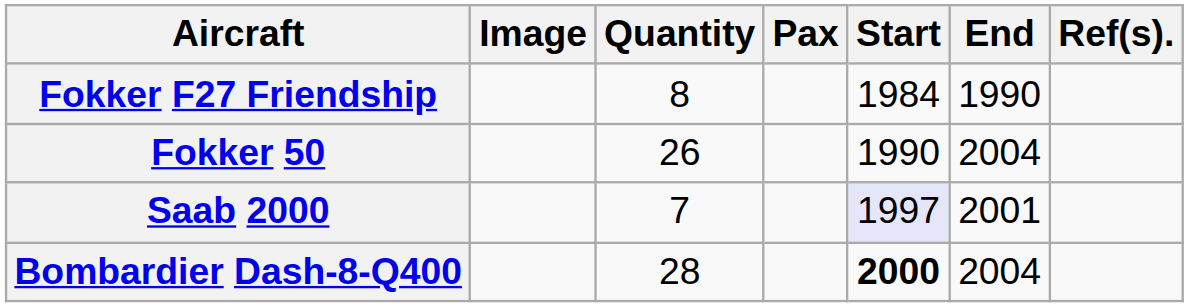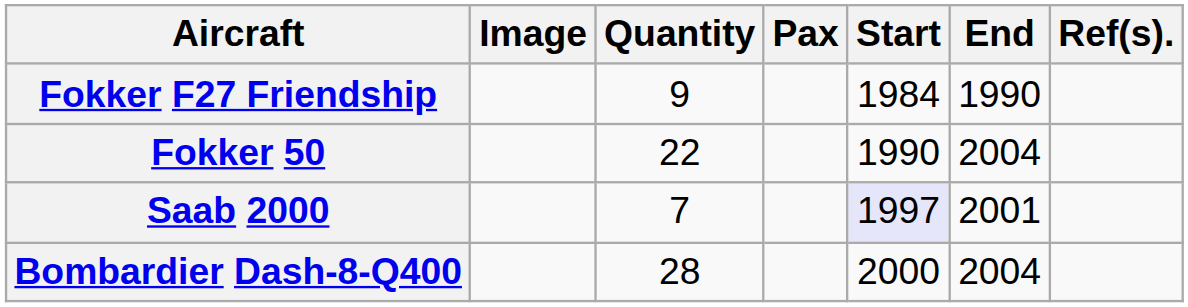 <table class="wikitable plainrowheaders sortable" style="margin:1em auto; text-align: center;">
 <tr>
 <th scope=col>Aircraft</th>
 <th scope=col class=unsortable>Image</th>
 <th scope=col>Quantity</th>
 <th scope=col>Pax</th>
 <th scope=col>Start</th>
 <th scope=col>End</th>
 <th scope=col class=unsortable>Ref(s).</th>
 </tr>
 <tr>
 <th scope=row><a href='#'>Fokker</a> <a href='#'>F27 Friendship</a></th>
 <td></td>
-<td>8</td>
+<td>9</td>
 <td></td>
 <td>1984</td>
 <td>1990</td>
 <td></td>
 </tr>
 <tr>
 <th scope=row><a href='#'>Fokker</a> <a href='#'>50</a></th>
 <td></td>
-<td>26</td>
+<td>22</td>
 <td></td>
 <td>1990</td>
 <td>2004</td>
 <td></td>
 </tr>
 <tr>
 <th scope=row><a href='#'>Saab</a> <a href='#'>2000</a></th>
 <td></td>
 <td>7</td>
 <td></td>
 <td style="background: lavender;">1997</td>
 <td>2001</td>
 <td></td>
 </tr>
 <tr>
 <th scope=row><a href='#'>Bombardier</a> <a href='#'>Dash-8-Q400</a></th>
 <td></td>
 <td>28</td>
 <td></td>
-<td><strong>2000</strong></td>
+<td>2000</td>
 <td>2004</td>
 <td></td>
 </tr>
 </table>
